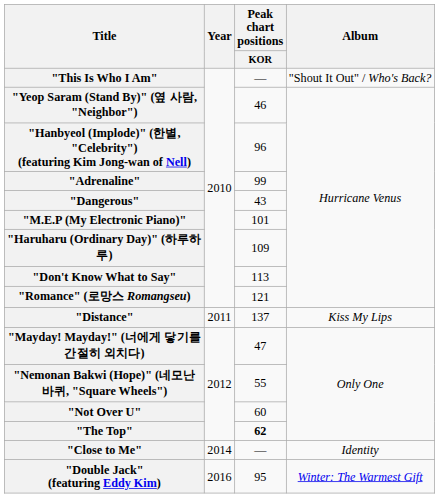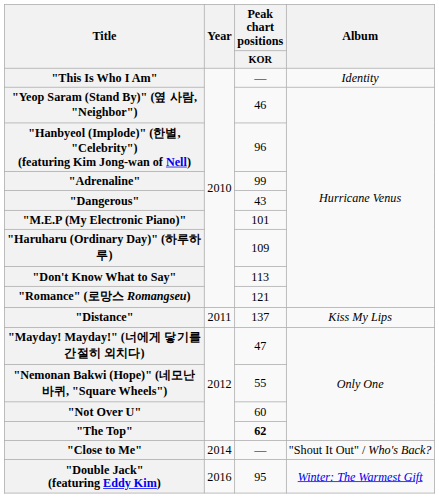 <table class="wikitable plainrowheaders" style="text-align:center;">
 <tr>
 <th scope="col" rowspan="2" style="width:16em;">Title</th>
 <th scope="col" rowspan="2">Year</th>
 <th scope="col" colspan="1">Peak<br>chart<br>positions</th>
 <th scope="col" rowspan="2">Album</th>
 </tr>
 <tr>
 <th style="width:3em;font-size:85%">KOR<br></th>
 </tr>
 <tr>
 <th scope="row">"This Is Who I Am"</th>
 <td rowspan="9">2010</td>
 <td>—</td>
-<td>"Shout It Out" / <em>Who's Back?</em></td>
+<td><em>Identity</em></td>
 </tr>
 <tr>
 <th scope="row">"Yeop Saram (Stand By)" (옆 사람, "Neighbor")</th>
 <td>46</td>
 <td rowspan=8><em>Hurricane Venus</em></td>
 </tr>
 <tr>
 <th scope="row">"Hanbyeol (Implode)" (한별, "Celebrity")<br><span>(featuring Kim Jong-wan of <a href='#'>Nell</a>)</span></th>
 <td>96</td>
 </tr>
 <tr>
 <th scope="row">"Adrenaline"</th>
 <td>99</td>
 </tr>
 <tr>
 <th scope="row">"Dangerous"</th>
 <td>43</td>
 </tr>
 <tr>
 <th scope="row">"M.E.P (My Electronic Piano)"</th>
 <td>101</td>
 </tr>
 <tr>
 <th scope="row">"Haruharu (Ordinary Day)" (하루하루)</th>
 <td>109</td>
 </tr>
 <tr>
 <th scope="row">"Don't Know What to Say"</th>
 <td>113</td>
 </tr>
 <tr>
 <th scope="row">"Romance" (로망스 <em>Romangseu</em>)</th>
 <td>121</td>
 </tr>
 <tr>
 <th scope="row">"Distance"</th>
 <td>2011</td>
 <td>137</td>
 <td><em>Kiss My Lips</em></td>
 </tr>
 <tr>
 <th scope="row">"Mayday! Mayday!" (너에게 닿기를 간절히 외치다)</th>
 <td rowspan="4">2012</td>
 <td>47</td>
 <td rowspan=4><em>Only One</em></td>
 </tr>
 <tr>
 <th scope="row">"Nemonan Bakwi (Hope)" (네모난 바퀴, "Square Wheels")</th>
 <td>55</td>
 </tr>
 <tr>
 <th scope="row">"Not Over U"</th>
 <td>60</td>
 </tr>
 <tr>
 <th scope="row">"The Top"</th>
 <td><strong>62</strong></td>
 </tr>
 <tr>
 <th scope="row">"Close to Me"</th>
 <td>2014</td>
 <td>—</td>
-<td><em>Identity</em></td>
+<td>"Shout It Out" / <em>Who's Back?</em></td>
 </tr>
 <tr>
 <th scope="row">"Double Jack"<br><span>(featuring <a href='#'>Eddy Kim</a>)</span></th>
 <td>2016</td>
 <td>95</td>
 <td><em><a href='#'>Winter: The Warmest Gift</a></em></td>
 </tr>
 </table>
